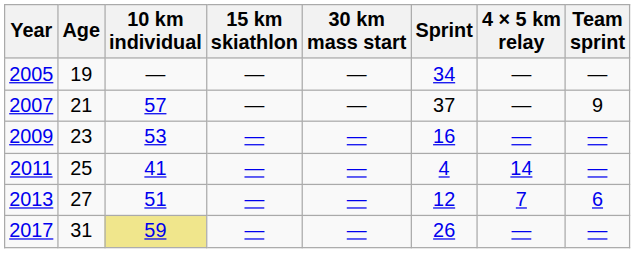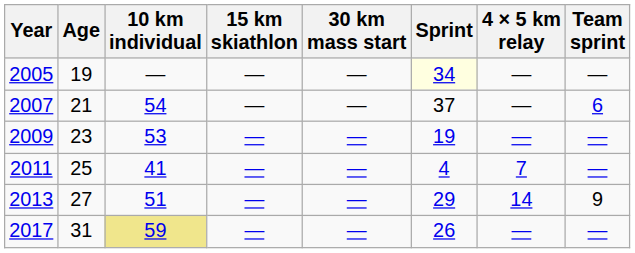 <table class="wikitable" style="text-align: center;">
 <tr>
 <th scope="col">Year</th>
 <th scope="col">Age</th>
 <th scope="col">10 km<br>individual</th>
 <th scope="col">15 km<br>skiathlon</th>
 <th scope="col">30 km<br>mass start</th>
 <th scope="col">Sprint</th>
 <th scope="col">4 × 5 km<br>relay</th>
 <th scope="col">Team<br>sprint</th>
 </tr>
 <tr>
 <td><a href='#'>2005</a></td>
 <td>19</td>
 <td>—</td>
 <td>—</td>
 <td>—</td>
-<td><a href='#'>34</a></td>
+<td style="background: lightyellow;"><a href='#'>34</a></td>
 <td>—</td>
 <td>—</td>
 </tr>
 <tr>
 <td><a href='#'>2007</a></td>
 <td>21</td>
-<td><a href='#'>57</a></td>
+<td><a href='#'>54</a></td>
 <td>—</td>
 <td>—</td>
 <td>37</td>
 <td>—</td>
-<td>9</td>
+<td><a href='#'>6</a></td>
 </tr>
 <tr>
 <td><a href='#'>2009</a></td>
 <td>23</td>
 <td><a href='#'>53</a></td>
 <td><a href='#'>—</a></td>
 <td><a href='#'>—</a></td>
-<td><a href='#'>16</a></td>
+<td><a href='#'>19</a></td>
 <td><a href='#'>—</a></td>
 <td><a href='#'>—</a></td>
 </tr>
 <tr>
 <td><a href='#'>2011</a></td>
 <td>25</td>
 <td><a href='#'>41</a></td>
 <td><a href='#'>—</a></td>
 <td><a href='#'>—</a></td>
 <td><a href='#'>4</a></td>
-<td><a href='#'>14</a></td>
+<td><a href='#'>7</a></td>
 <td><a href='#'>—</a></td>
 </tr>
 <tr>
 <td><a href='#'>2013</a></td>
 <td>27</td>
 <td><a href='#'>51</a></td>
 <td><a href='#'>—</a></td>
 <td><a href='#'>—</a></td>
-<td><a href='#'>12</a></td>
-<td><a href='#'>7</a></td>
-<td><a href='#'>6</a></td>
+<td><a href='#'>29</a></td>
+<td><a href='#'>14</a></td>
+<td>9</td>
 </tr>
 <tr>
 <td><a href='#'>2017</a></td>
 <td>31</td>
 <td style="background: khaki;"><a href='#'>59</a></td>
 <td><a href='#'>—</a></td>
 <td><a href='#'>—</a></td>
 <td><a href='#'>26</a></td>
 <td><a href='#'>—</a></td>
 <td><a href='#'>—</a></td>
 </tr>
 </table>
